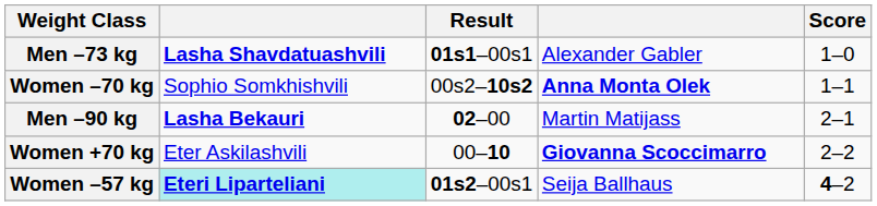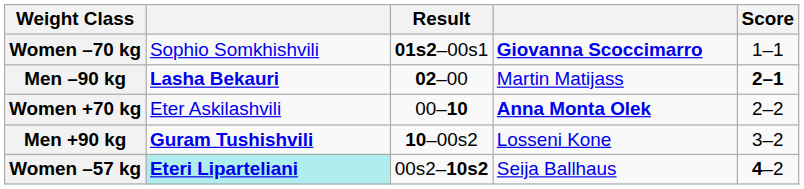 <table class="wikitable">
 <tr>
 <th>Weight Class</th>
 <th style="width: 200px;"></th>
 <th>Result</th>
 <th style="width: 200px;"></th>
 <th>Score</th>
 </tr>
 <tr>
-<th>Men –73 kg</th>
-<td><strong><a href='#'>Lasha Shavdatuashvili</a></strong></td>
-<td align=center><strong>01s1</strong>–00s1</td>
-<td><a href='#'>Alexander Gabler</a></td>
-<td align=center>1–0</td>
-</tr>
-<tr>
 <th>Women –70 kg</th>
 <td><a href='#'>Sophio Somkhishvili</a></td>
-<td align=center>00s2–<strong>10s2</strong></td>
-<td><strong><a href='#'>Anna Monta Olek</a></strong></td>
+<td align=center><strong>01s2</strong>–00s1</td>
+<td><strong><a href='#'>Giovanna Scoccimarro</a></strong></td>
 <td align=center>1–1</td>
 </tr>
 <tr>
 <th>Men –90 kg</th>
 <td><strong><a href='#'>Lasha Bekauri</a></strong></td>
 <td align=center><strong>02</strong>–00</td>
 <td><a href='#'>Martin Matijass</a></td>
-<td align=center>2–1</td>
+<td align=center><strong>2–1</strong></td>
 </tr>
 <tr>
 <th>Women +70 kg</th>
 <td><a href='#'>Eter Askilashvili</a></td>
 <td align=center>00–<strong>10</strong></td>
-<td><strong><a href='#'>Giovanna Scoccimarro</a></strong></td>
+<td><strong><a href='#'>Anna Monta Olek</a></strong></td>
 <td align=center>2–2</td>
+</tr>
+<tr>
+<th>Men +90 kg</th>
+<td><strong><a href='#'>Guram Tushishvili</a></strong></td>
+<td align=center><strong>10</strong>–00s2</td>
+<td><a href='#'>Losseni Kone</a></td>
+<td align=center>3–2</td>
 </tr>
 <tr>
 <th>Women –57 kg</th>
 <td style="background: paleturquoise;"><strong><a href='#'>Eteri Liparteliani</a></strong></td>
-<td align=center><strong>01s2</strong>–00s1</td>
+<td align=center>00s2–<strong>10s2</strong></td>
 <td><a href='#'>Seija Ballhaus</a></td>
 <td align=center><strong>4</strong>–2</td>
 </tr>
 </table>
